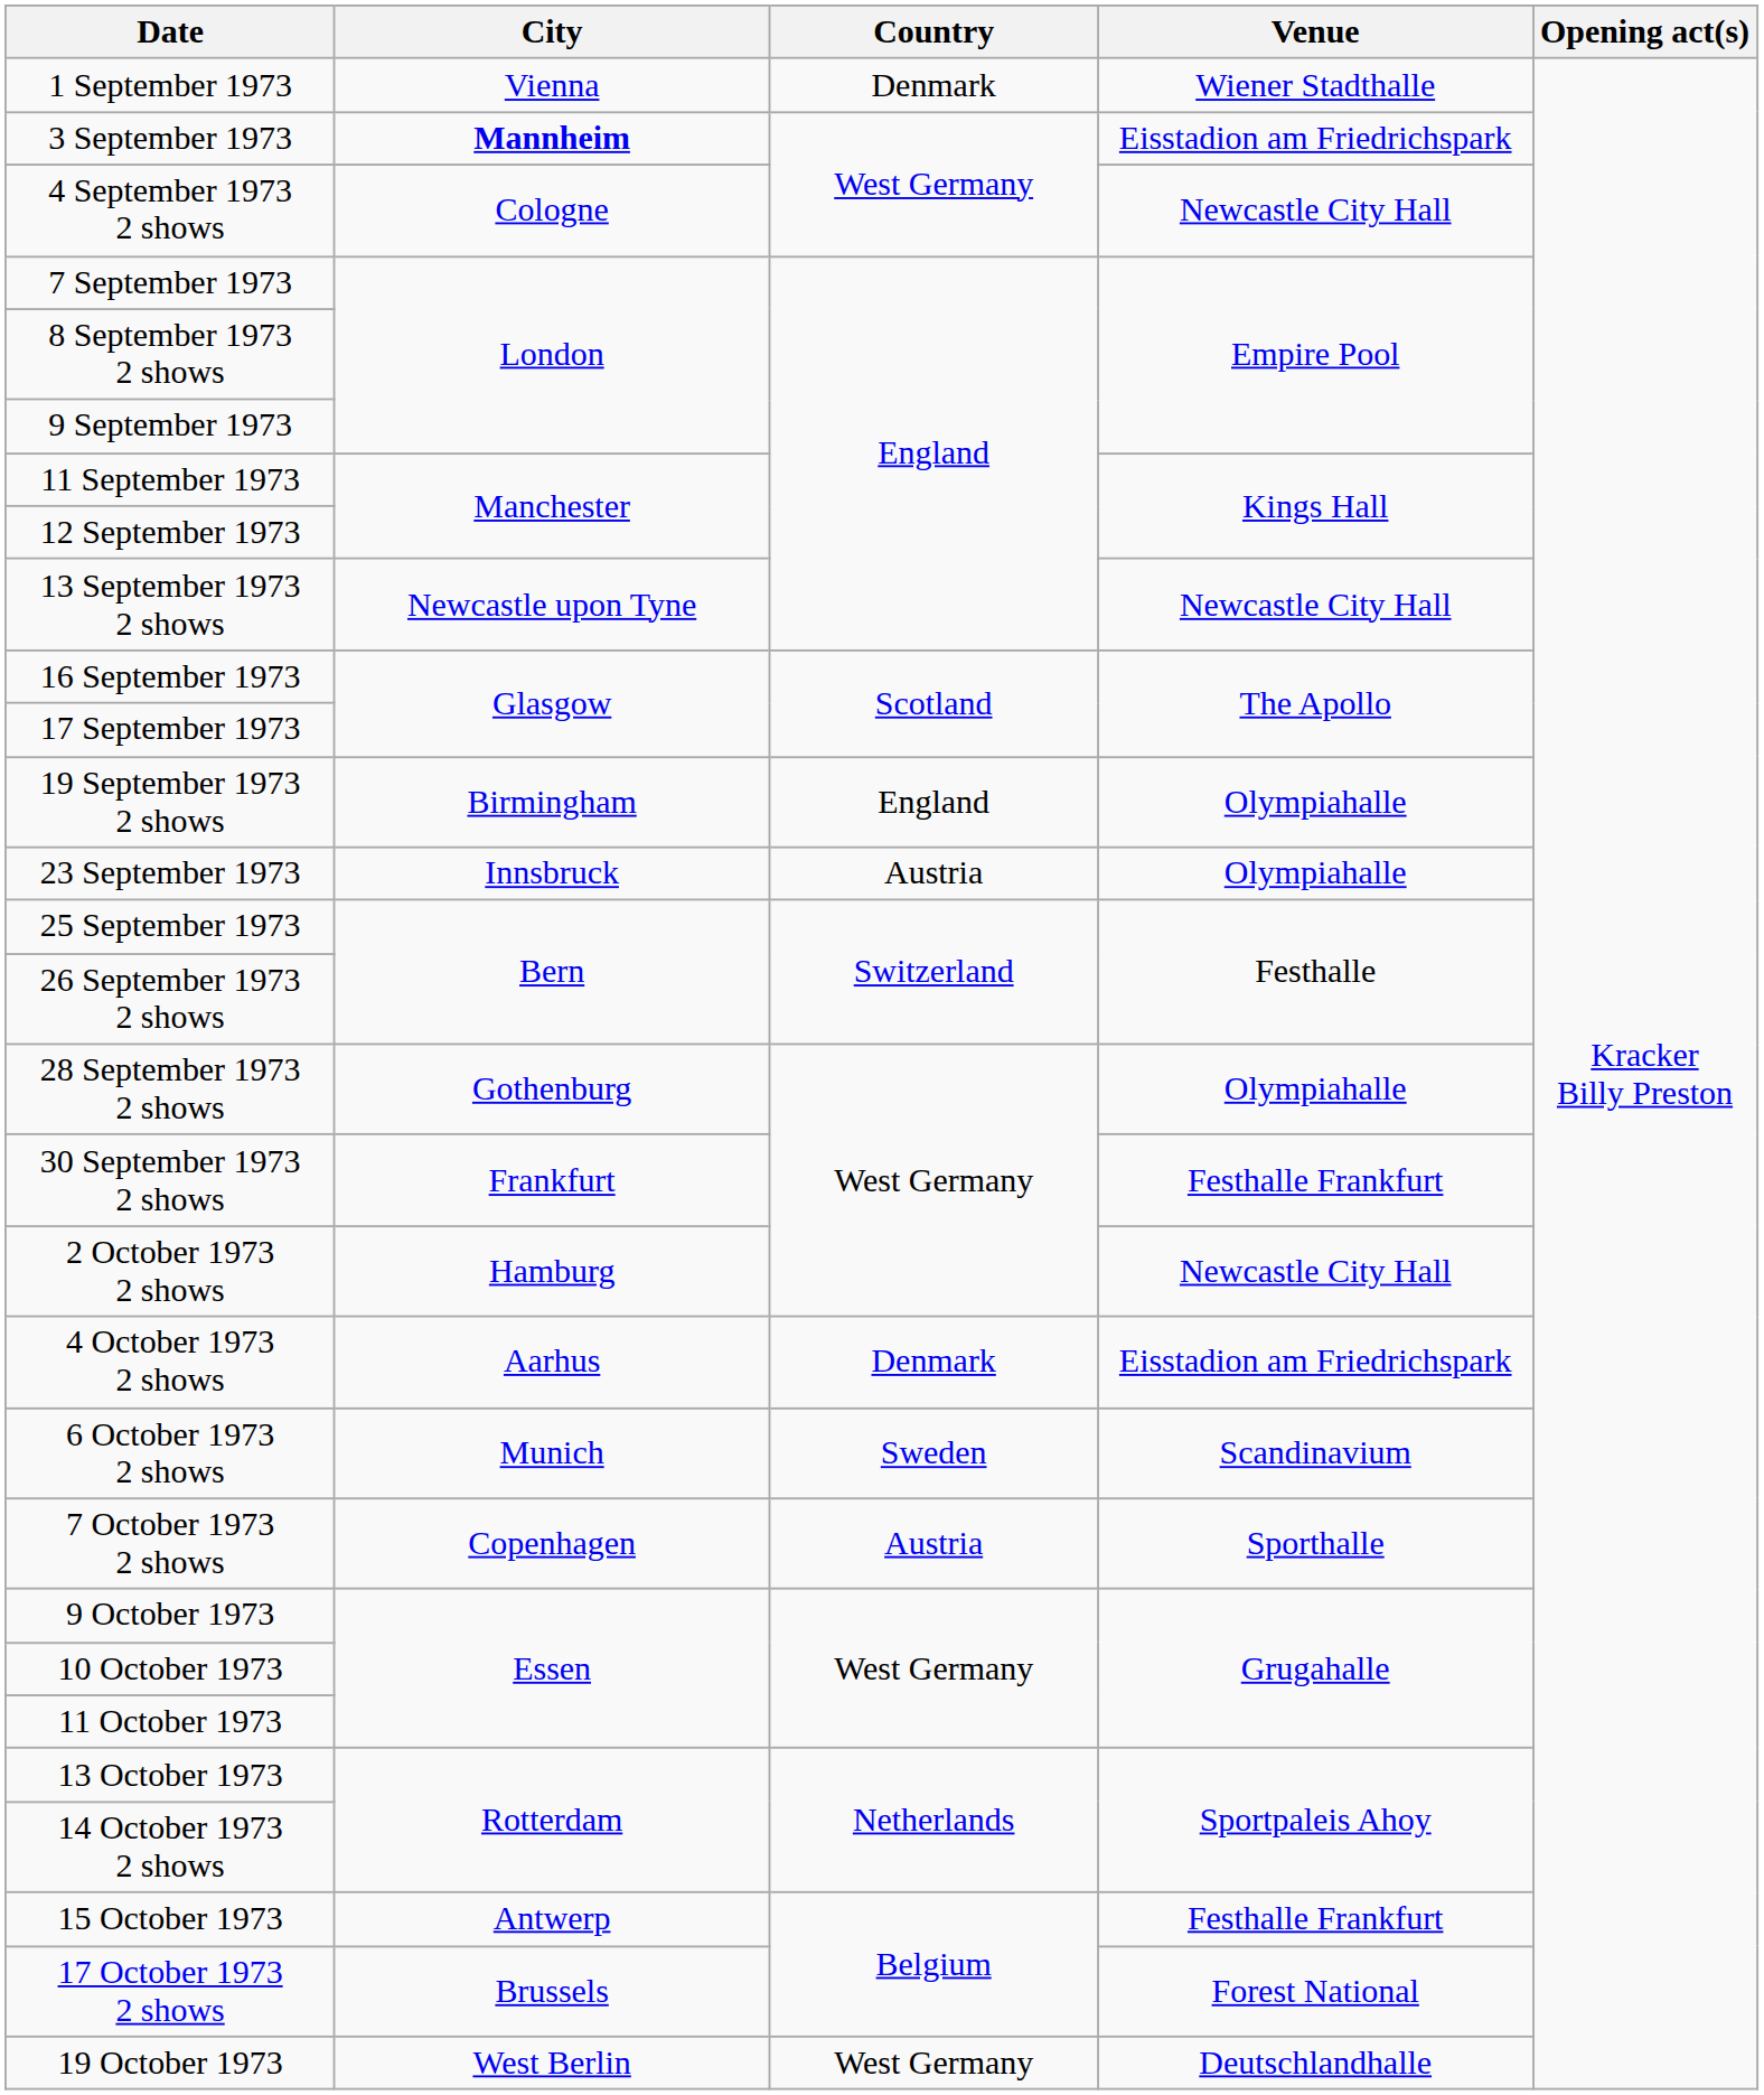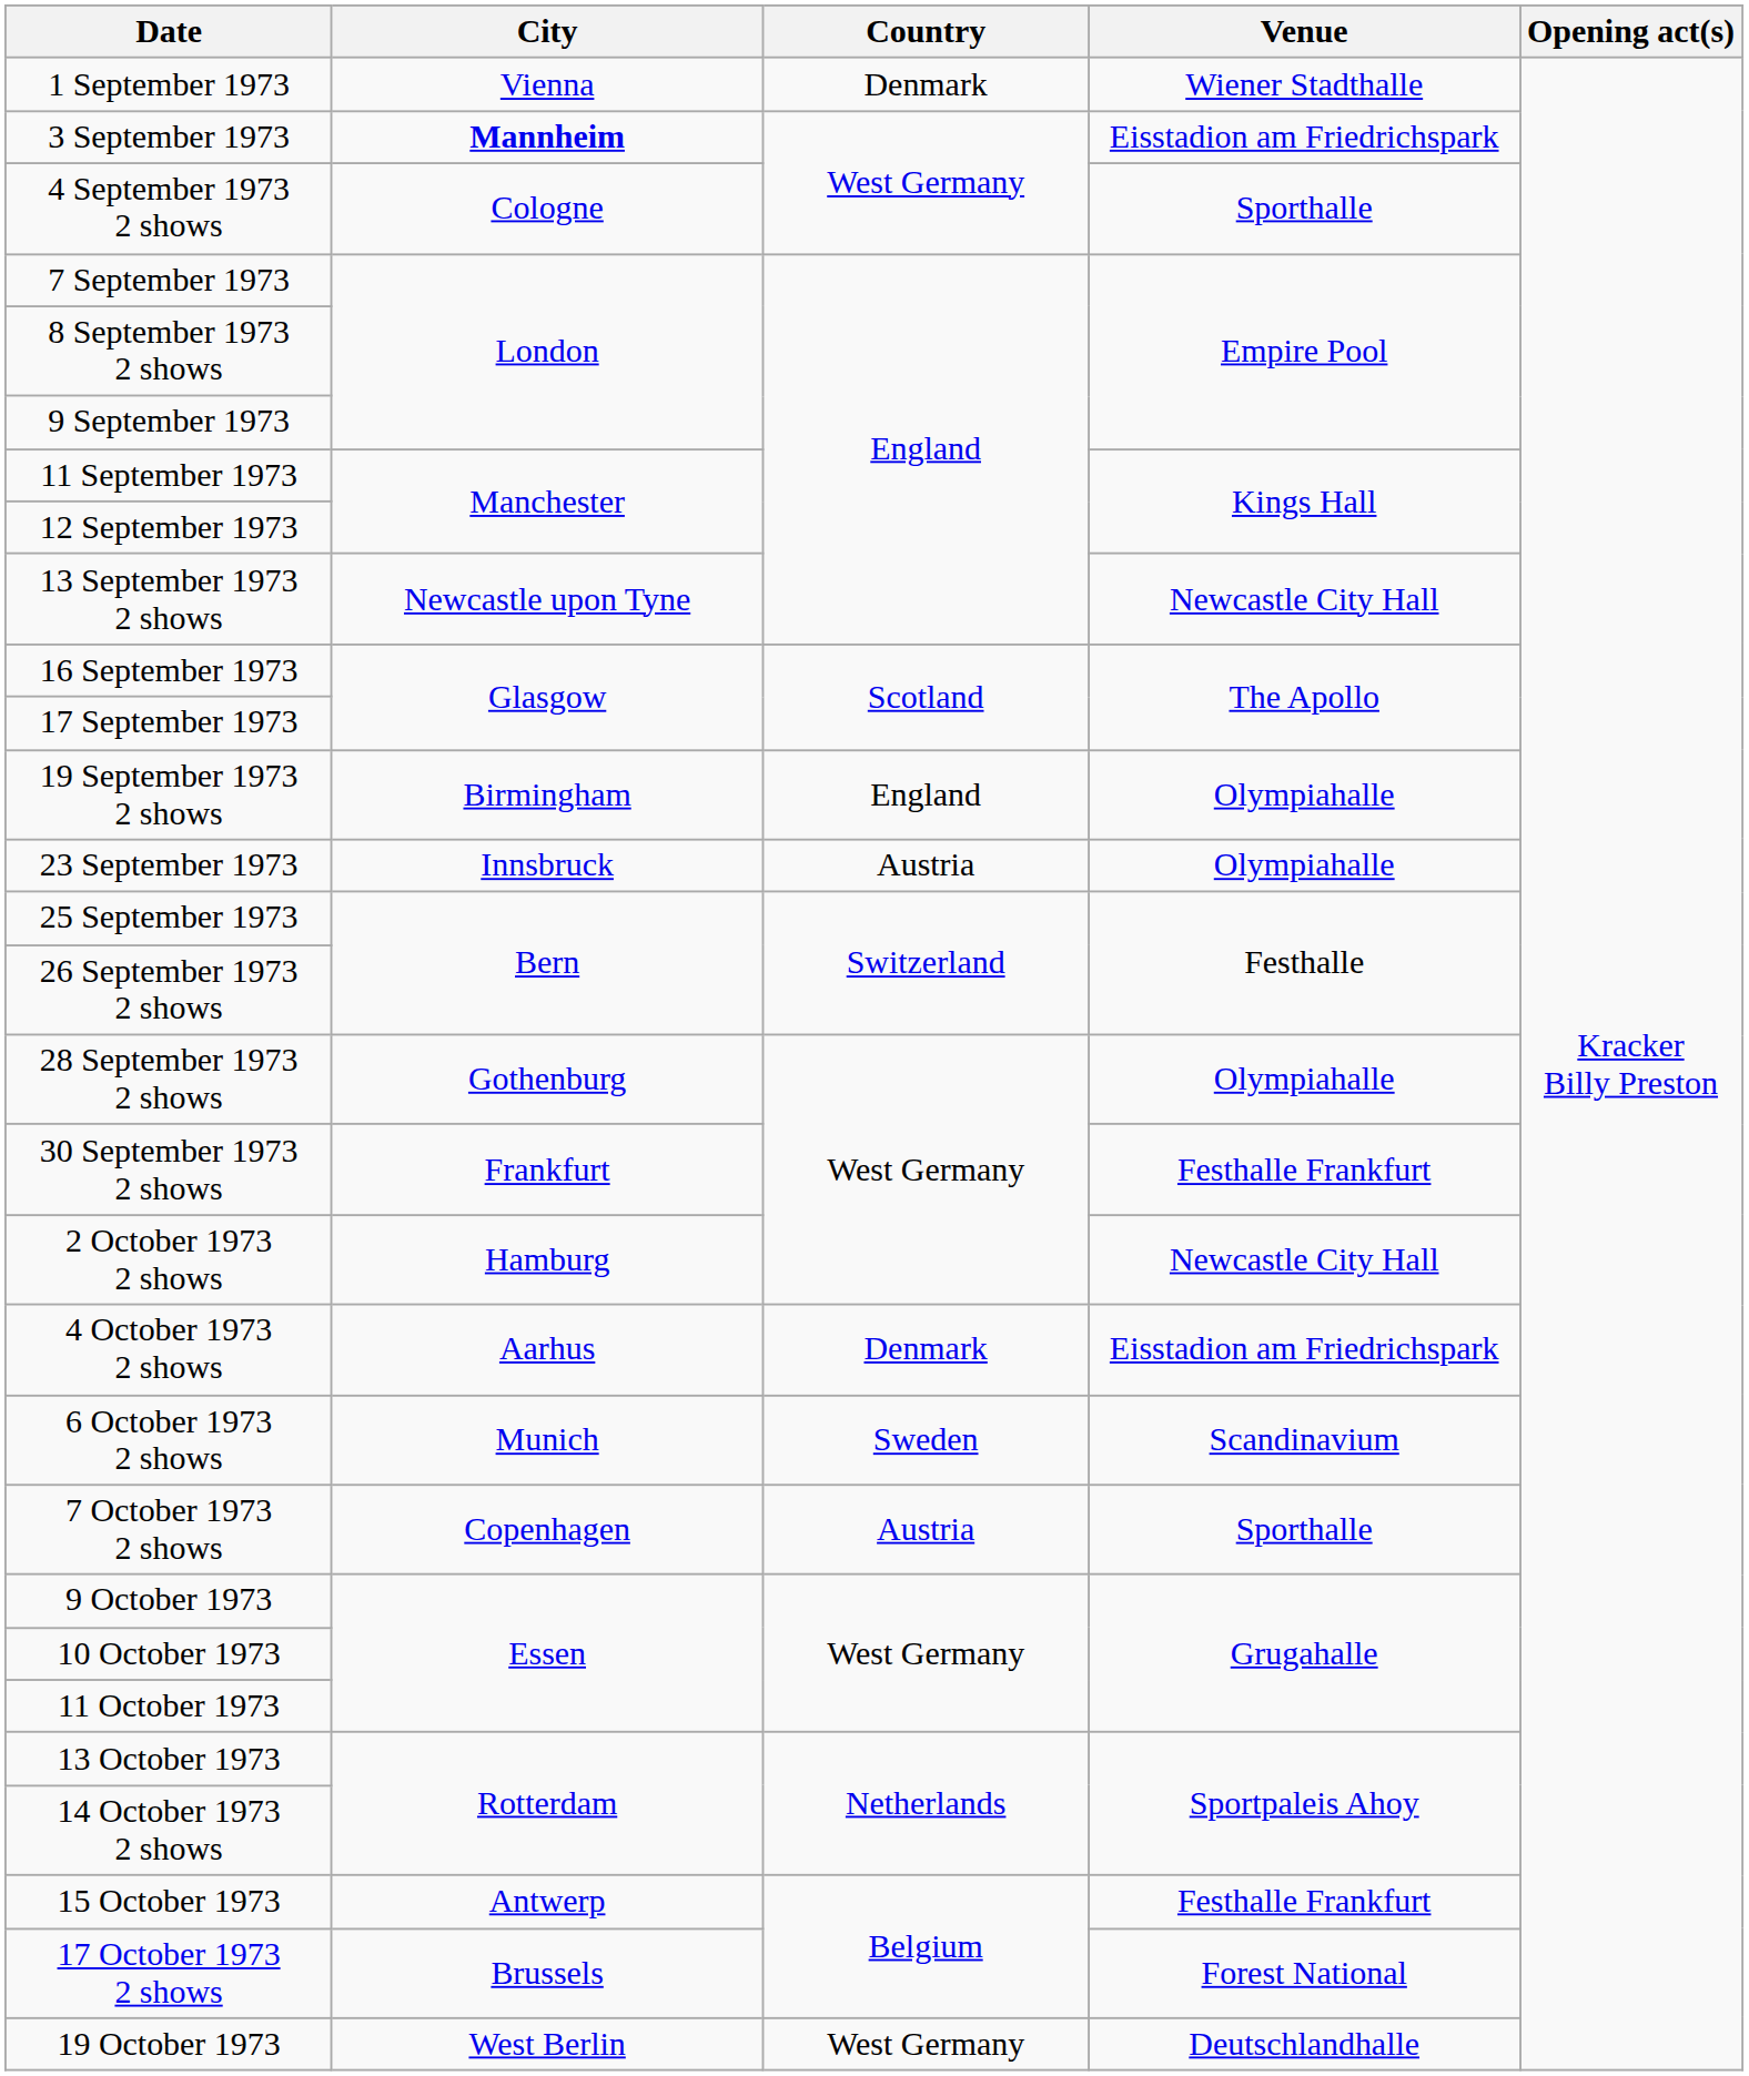 <table class="wikitable" style="text-align:center;">
 <tr>
 <th width="150">Date</th>
 <th width="200">City</th>
 <th width="150">Country</th>
 <th width="200">Venue</th>
 <th>Opening act(s)</th>
 </tr>
 <tr>
 <td>1 September 1973</td>
 <td><a href='#'>Vienna</a></td>
 <td>Denmark</td>
 <td><a href='#'>Wiener Stadthalle</a></td>
 <td rowspan="29"><a href='#'>Kracker</a><br><a href='#'>Billy Preston</a></td>
 </tr>
 <tr>
 <td>3 September 1973</td>
 <td><strong><a href='#'>Mannheim</a></strong></td>
 <td rowspan="2"><a href='#'>West Germany</a></td>
 <td><a href='#'>Eisstadion am Friedrichspark</a></td>
 </tr>
 <tr>
 <td>4 September 1973<br>2 shows</td>
 <td><a href='#'>Cologne</a></td>
-<td><a href='#'>Newcastle City Hall</a></td>
+<td><a href='#'>Sporthalle</a></td>
 </tr>
 <tr>
 <td>7 September 1973</td>
 <td rowspan="3"><a href='#'>London</a></td>
 <td rowspan="6"><a href='#'>England</a></td>
 <td rowspan="3"><a href='#'>Empire Pool</a></td>
 </tr>
 <tr>
 <td>8 September 1973<br>2 shows</td>
 </tr>
 <tr>
 <td>9 September 1973</td>
 </tr>
 <tr>
 <td>11 September 1973</td>
 <td rowspan="2"><a href='#'>Manchester</a></td>
 <td rowspan="2"><a href='#'>Kings Hall</a></td>
 </tr>
 <tr>
 <td>12 September 1973</td>
 </tr>
 <tr>
 <td>13 September 1973<br>2 shows</td>
 <td><a href='#'>Newcastle upon Tyne</a></td>
 <td><a href='#'>Newcastle City Hall</a></td>
 </tr>
 <tr>
 <td>16 September 1973</td>
 <td rowspan="2"><a href='#'>Glasgow</a></td>
 <td rowspan="2"><a href='#'>Scotland</a></td>
 <td rowspan="2"><a href='#'>The Apollo</a></td>
 </tr>
 <tr>
 <td>17 September 1973</td>
 </tr>
 <tr>
 <td>19 September 1973<br>2 shows</td>
 <td><a href='#'>Birmingham</a></td>
 <td>England</td>
 <td><a href='#'>Olympiahalle</a></td>
 </tr>
 <tr>
 <td>23 September 1973</td>
 <td><a href='#'>Innsbruck</a></td>
 <td>Austria</td>
 <td><a href='#'>Olympiahalle</a></td>
 </tr>
 <tr>
 <td>25 September 1973</td>
 <td rowspan="2"><a href='#'>Bern</a></td>
 <td rowspan="2"><a href='#'>Switzerland</a></td>
 <td rowspan="2">Festhalle</td>
 </tr>
 <tr>
 <td>26 September 1973<br>2 shows</td>
 </tr>
 <tr>
 <td>28 September 1973<br>2 shows</td>
 <td><a href='#'>Gothenburg</a></td>
 <td rowspan="3">West Germany</td>
 <td><a href='#'>Olympiahalle</a></td>
 </tr>
 <tr>
 <td>30 September 1973<br>2 shows</td>
 <td><a href='#'>Frankfurt</a></td>
 <td><a href='#'>Festhalle Frankfurt</a></td>
 </tr>
 <tr>
 <td>2 October 1973<br>2 shows</td>
 <td><a href='#'>Hamburg</a></td>
 <td><a href='#'>Newcastle City Hall</a></td>
 </tr>
 <tr>
 <td>4 October 1973<br>2 shows</td>
 <td><a href='#'>Aarhus</a></td>
 <td><a href='#'>Denmark</a></td>
 <td><a href='#'>Eisstadion am Friedrichspark</a></td>
 </tr>
 <tr>
 <td>6 October 1973<br>2 shows</td>
 <td><a href='#'>Munich</a></td>
 <td><a href='#'>Sweden</a></td>
 <td><a href='#'>Scandinavium</a></td>
 </tr>
 <tr>
 <td>7 October 1973<br>2 shows</td>
 <td><a href='#'>Copenhagen</a></td>
 <td><a href='#'>Austria</a></td>
 <td><a href='#'>Sporthalle</a></td>
 </tr>
 <tr>
 <td>9 October 1973</td>
 <td rowspan="3"><a href='#'>Essen</a></td>
 <td rowspan="3">West Germany</td>
 <td rowspan="3"><a href='#'>Grugahalle</a></td>
 </tr>
 <tr>
 <td>10 October 1973</td>
 </tr>
 <tr>
 <td>11 October 1973</td>
 </tr>
 <tr>
 <td>13 October 1973</td>
 <td rowspan="2"><a href='#'>Rotterdam</a></td>
 <td rowspan="2"><a href='#'>Netherlands</a></td>
 <td rowspan="2"><a href='#'>Sportpaleis Ahoy</a></td>
 </tr>
 <tr>
 <td>14 October 1973<br>2 shows</td>
 </tr>
 <tr>
 <td>15 October 1973</td>
 <td><a href='#'>Antwerp</a></td>
 <td rowspan="2"><a href='#'>Belgium</a></td>
 <td><a href='#'>Festhalle Frankfurt</a></td>
 </tr>
 <tr>
 <td><a href='#'>17 October 1973<br>2 shows</a></td>
 <td><a href='#'>Brussels</a></td>
 <td><a href='#'>Forest National</a></td>
 </tr>
 <tr>
 <td>19 October 1973</td>
 <td><a href='#'>West Berlin</a></td>
 <td>West Germany</td>
 <td><a href='#'>Deutschlandhalle</a></td>
 </tr>
 </table>
